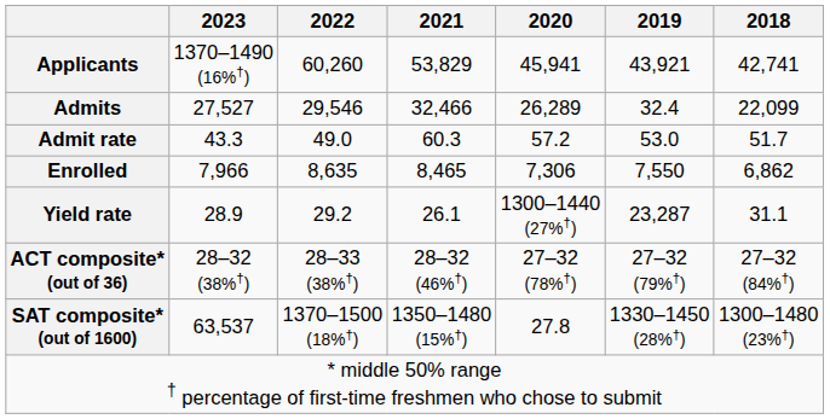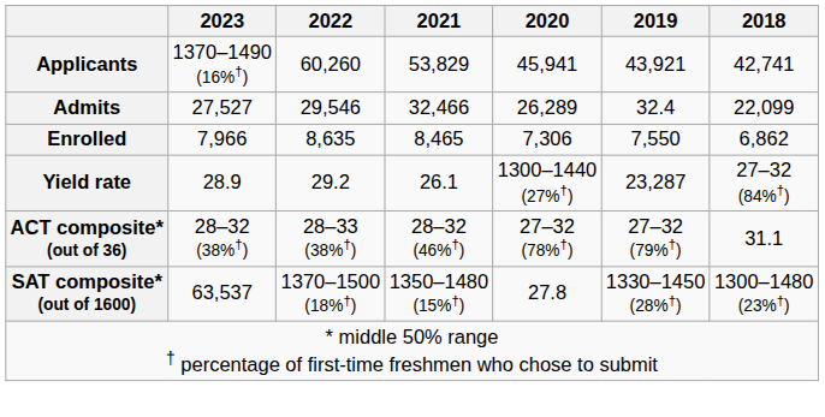 <table class="wikitable" style="text-align:center; float:right: font-size:90%; margin:10px">
 <tr>
 <th></th>
 <th>2023</th>
 <th>2022</th>
 <th>2021</th>
 <th>2020</th>
 <th>2019</th>
 <th>2018</th>
 </tr>
 <tr>
 <th>Applicants</th>
 <td>1370–1490<br><small>(16%<sup>†</sup>)</small></td>
 <td>60,260</td>
 <td>53,829</td>
 <td>45,941</td>
 <td>43,921</td>
 <td>42,741</td>
 </tr>
 <tr>
 <th>Admits</th>
 <td>27,527</td>
 <td>29,546</td>
 <td>32,466</td>
 <td>26,289</td>
 <td>32.4</td>
 <td>22,099</td>
 </tr>
 <tr>
-<th>Admit rate</th>
-<td>43.3</td>
-<td>49.0</td>
-<td>60.3</td>
-<td>57.2</td>
-<td>53.0</td>
-<td>51.7</td>
-</tr>
-<tr>
 <th>Enrolled</th>
 <td>7,966</td>
 <td>8,635</td>
 <td>8,465</td>
 <td>7,306</td>
 <td>7,550</td>
 <td>6,862</td>
 </tr>
 <tr>
 <th>Yield rate</th>
 <td>28.9</td>
 <td>29.2</td>
 <td>26.1</td>
 <td>1300–1440<br><small>(27%<sup>†</sup>)</small></td>
 <td>23,287</td>
-<td>31.1</td>
+<td>27–32<br><small>(84%<sup>†</sup>)</small></td>
 </tr>
 <tr>
 <th>ACT composite*<br><small>(out of 36)</small></th>
 <td>28–32<br><small>(38%<sup>†</sup>)</small></td>
 <td>28–33<br><small>(38%<sup>†</sup>)</small></td>
 <td>28–32<br><small>(46%<sup>†</sup>)</small></td>
 <td>27–32<br><small>(78%<sup>†</sup>)</small></td>
 <td>27–32<br><small>(79%<sup>†</sup>)</small></td>
-<td>27–32<br><small>(84%<sup>†</sup>)</small></td>
+<td>31.1</td>
 </tr>
 <tr>
 <th>SAT composite*<br><small>(out of 1600)</small></th>
 <td>63,537</td>
 <td>1370–1500<br><small>(18%<sup>†</sup>)</small></td>
 <td>1350–1480<br><small>(15%<sup>†</sup>)</small></td>
 <td>27.8</td>
 <td>1330–1450<br><small>(28%<sup>†</sup>)</small></td>
 <td>1300–1480<br><small>(23%<sup>†</sup>)</small></td>
 </tr>
 <tr>
 <td colspan="7">* middle 50% range<br> <sup>†</sup> percentage of first-time freshmen who chose to submit</td>
 </tr>
 </table>
